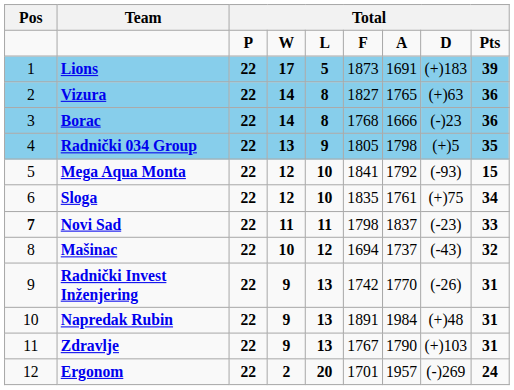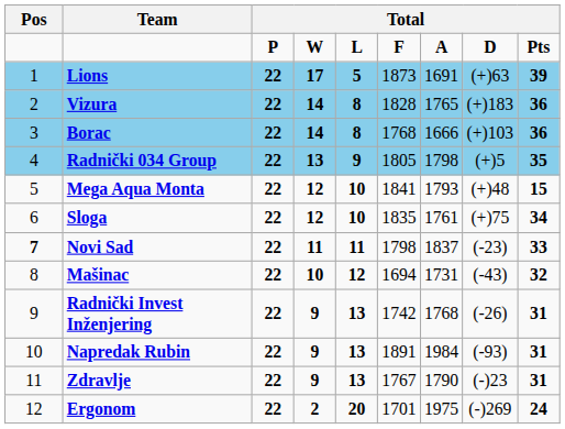 <table class="wikitable sortable" style="text-align: center; font-size:95%">
 <tr>
 <th width="44">Pos</th>
 <th width="160">Team</th>
 <th colspan=7>Total</th>
 </tr>
 <tr>
 <td></td>
 <td></td>
 <td width="30"><strong>P</strong></td>
 <td width="30"><strong>W</strong></td>
 <td width="30"><strong>L</strong></td>
 <td width="30"><strong>F</strong></td>
 <td width="30"><strong>A</strong></td>
 <td width="30"><strong>D</strong></td>
 <td width="30"><strong>Pts</strong></td>
 </tr>
 <tr bgcolor="87ceeb">
 <td>1</td>
 <td align="left"><strong><a href='#'>Lions</a></strong></td>
 <td><strong>22</strong></td>
 <td><strong>17</strong></td>
 <td><strong>5</strong></td>
 <td>1873</td>
 <td>1691</td>
-<td>(+)183</td>
+<td>(+)63</td>
 <td><strong>39</strong></td>
 </tr>
 <tr bgcolor="87ceeb">
 <td>2</td>
 <td align="left"><strong><a href='#'>Vizura</a></strong></td>
 <td><strong>22</strong></td>
 <td><strong>14</strong></td>
 <td><strong>8</strong></td>
-<td>1827</td>
+<td>1828</td>
 <td>1765</td>
-<td>(+)63</td>
+<td>(+)183</td>
 <td><strong>36</strong></td>
 </tr>
 <tr bgcolor="87ceeb">
 <td>3</td>
 <td align="left"><strong><a href='#'>Borac</a></strong></td>
 <td><strong>22</strong></td>
 <td><strong>14</strong></td>
 <td><strong>8</strong></td>
 <td>1768</td>
 <td>1666</td>
-<td>(-)23</td>
+<td>(+)103</td>
 <td><strong>36</strong></td>
 </tr>
 <tr bgcolor="87ceeb">
 <td>4</td>
 <td align="left"><strong><a href='#'>Radnički 034 Group</a></strong></td>
 <td><strong>22</strong></td>
 <td><strong>13</strong></td>
 <td><strong>9</strong></td>
 <td>1805</td>
 <td>1798</td>
 <td>(+)5</td>
 <td><strong>35</strong></td>
 </tr>
 <tr>
 <td>5</td>
 <td align="left"><strong><a href='#'>Mega Aqua Monta</a></strong></td>
 <td><strong>22</strong></td>
 <td><strong>12</strong></td>
 <td><strong>10</strong></td>
 <td>1841</td>
-<td>1792</td>
-<td>(-93)</td>
+<td>1793</td>
+<td>(+)48</td>
 <td><strong>15</strong></td>
 </tr>
 <tr>
 <td>6</td>
 <td align="left"><strong><a href='#'>Sloga</a></strong></td>
 <td><strong>22</strong></td>
 <td><strong>12</strong></td>
 <td><strong>10</strong></td>
 <td>1835</td>
 <td>1761</td>
 <td>(+)75</td>
 <td><strong>34</strong></td>
 </tr>
 <tr>
 <td><strong>7</strong></td>
 <td align="left"><strong><a href='#'>Novi Sad</a></strong></td>
 <td><strong>22</strong></td>
 <td><strong>11</strong></td>
 <td><strong>11</strong></td>
 <td>1798</td>
 <td>1837</td>
 <td>(-23)</td>
 <td><strong>33</strong></td>
 </tr>
 <tr>
 <td>8</td>
 <td align="left"><strong><a href='#'>Mašinac</a></strong></td>
 <td><strong>22</strong></td>
 <td><strong>10</strong></td>
 <td><strong>12</strong></td>
 <td>1694</td>
-<td>1737</td>
+<td>1731</td>
 <td>(-43)</td>
 <td><strong>32</strong></td>
 </tr>
 <tr>
 <td>9</td>
 <td align="left"><strong><a href='#'>Radnički Invest Inženjering</a></strong></td>
 <td><strong>22</strong></td>
 <td><strong>9</strong></td>
 <td><strong>13</strong></td>
 <td>1742</td>
-<td>1770</td>
+<td>1768</td>
 <td>(-26)</td>
 <td><strong>31</strong></td>
 </tr>
 <tr>
 <td>10</td>
 <td align="left"><strong><a href='#'>Napredak Rubin</a></strong></td>
 <td><strong>22</strong></td>
 <td><strong>9</strong></td>
 <td><strong>13</strong></td>
 <td>1891</td>
 <td>1984</td>
-<td>(+)48</td>
+<td>(-93)</td>
 <td><strong>31</strong></td>
 </tr>
 <tr>
 <td>11</td>
 <td align="left"><strong><a href='#'>Zdravlje</a></strong></td>
 <td><strong>22</strong></td>
 <td><strong>9</strong></td>
 <td><strong>13</strong></td>
 <td>1767</td>
 <td>1790</td>
-<td>(+)103</td>
+<td>(-)23</td>
 <td><strong>31</strong></td>
 </tr>
 <tr>
 <td>12</td>
 <td align="left"><strong><a href='#'>Ergonom</a></strong></td>
 <td><strong>22</strong></td>
 <td><strong>2</strong></td>
 <td><strong>20</strong></td>
 <td>1701</td>
-<td>1957</td>
+<td>1975</td>
 <td>(-)269</td>
 <td><strong>24</strong></td>
 </tr>
 </table>
